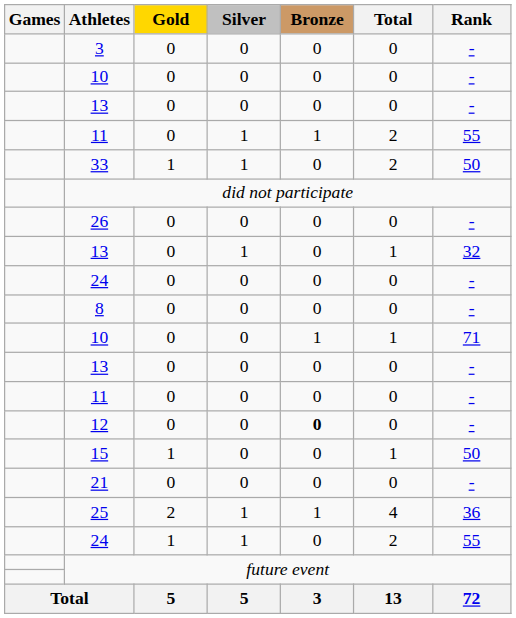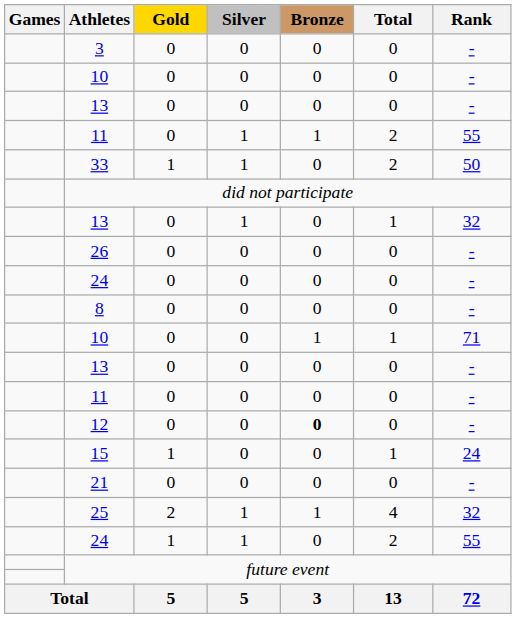 <table class="wikitable" style="text-align:center; font-size:90%;">
 <tr>
 <th>Games</th>
 <th>Athletes</th>
 <td style="background:gold; width:3.7em; font-weight:bold;">Gold</td>
 <td style="background:silver; width:3.7em; font-weight:bold;">Silver</td>
 <td style="background:#cc9966; width:3.7em; font-weight:bold;">Bronze</td>
 <th style="width:4em; font-weight:bold;">Total</th>
 <th style="width:4em; font-weight:bold;">Rank</th>
 </tr>
 <tr>
 <td align=left></td>
 <td><a href='#'>3</a></td>
 <td>0</td>
 <td>0</td>
 <td>0</td>
 <td>0</td>
 <td><a href='#'>-</a></td>
 </tr>
 <tr>
 <td align=left></td>
 <td><a href='#'>10</a></td>
 <td>0</td>
 <td>0</td>
 <td>0</td>
 <td>0</td>
 <td><a href='#'>-</a></td>
 </tr>
 <tr>
 <td align=left></td>
 <td><a href='#'>13</a></td>
 <td>0</td>
 <td>0</td>
 <td>0</td>
 <td>0</td>
 <td><a href='#'>-</a></td>
 </tr>
 <tr>
 <td align=left></td>
 <td><a href='#'>11</a></td>
 <td>0</td>
 <td>1</td>
 <td>1</td>
 <td>2</td>
 <td><a href='#'>55</a></td>
 </tr>
 <tr>
 <td align=left></td>
 <td><a href='#'>33</a></td>
 <td>1</td>
 <td>1</td>
 <td>0</td>
 <td>2</td>
 <td><a href='#'>50</a></td>
 </tr>
 <tr>
 <td align=left></td>
 <td colspan=6><em>did not participate</em></td>
 </tr>
 <tr>
 <td align=left></td>
+<td><a href='#'>13</a></td>
+<td>0</td>
+<td>1</td>
+<td>0</td>
+<td>1</td>
+<td><a href='#'>32</a></td>
+</tr>
+<tr>
+<td align=left></td>
 <td><a href='#'>26</a></td>
 <td>0</td>
 <td>0</td>
 <td>0</td>
 <td>0</td>
 <td><a href='#'>-</a></td>
-</tr>
-<tr>
-<td align=left></td>
-<td><a href='#'>13</a></td>
-<td>0</td>
-<td>1</td>
-<td>0</td>
-<td>1</td>
-<td><a href='#'>32</a></td>
 </tr>
 <tr>
 <td align=left></td>
 <td><a href='#'>24</a></td>
 <td>0</td>
 <td>0</td>
 <td>0</td>
 <td>0</td>
 <td><a href='#'>-</a></td>
 </tr>
 <tr>
 <td align=left></td>
 <td><a href='#'>8</a></td>
 <td>0</td>
 <td>0</td>
 <td>0</td>
 <td>0</td>
 <td><a href='#'>-</a></td>
 </tr>
 <tr>
 <td align=left></td>
 <td><a href='#'>10</a></td>
 <td>0</td>
 <td>0</td>
 <td>1</td>
 <td>1</td>
 <td><a href='#'>71</a></td>
 </tr>
 <tr>
 <td align=left></td>
 <td><a href='#'>13</a></td>
 <td>0</td>
 <td>0</td>
 <td>0</td>
 <td>0</td>
 <td><a href='#'>-</a></td>
 </tr>
 <tr>
 <td align=left></td>
 <td><a href='#'>11</a></td>
 <td>0</td>
 <td>0</td>
 <td>0</td>
 <td>0</td>
 <td><a href='#'>-</a></td>
 </tr>
 <tr>
 <td align=left></td>
 <td><a href='#'>12</a></td>
 <td>0</td>
 <td>0</td>
 <td><strong>0</strong></td>
 <td>0</td>
 <td><a href='#'>-</a></td>
 </tr>
 <tr>
 <td align=left></td>
 <td><a href='#'>15</a></td>
 <td>1</td>
 <td>0</td>
 <td>0</td>
 <td>1</td>
-<td><a href='#'>50</a></td>
+<td><a href='#'>24</a></td>
 </tr>
 <tr>
 <td align=left></td>
 <td><a href='#'>21</a></td>
 <td>0</td>
 <td>0</td>
 <td>0</td>
 <td>0</td>
 <td><a href='#'>-</a></td>
 </tr>
 <tr>
 <td align=left></td>
 <td><a href='#'>25</a></td>
 <td>2</td>
 <td>1</td>
 <td>1</td>
 <td>4</td>
-<td><a href='#'>36</a></td>
+<td><a href='#'>32</a></td>
 </tr>
 <tr>
 <td align=left></td>
 <td><a href='#'>24</a></td>
 <td>1</td>
 <td>1</td>
 <td>0</td>
 <td>2</td>
 <td><a href='#'>55</a></td>
 </tr>
 <tr>
 <td align=left></td>
 <td colspan=6; rowspan=2><em>future event</em></td>
 </tr>
 <tr>
 <td align=left></td>
 </tr>
 <tr>
 <th colspan=2>Total</th>
 <th>5</th>
 <th>5</th>
 <th>3</th>
 <th>13</th>
 <th><a href='#'>72</a></th>
 </tr>
 </table>
